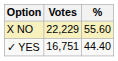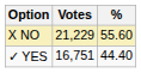 <table class="wikitable">
 <tr>
 <th>Option</th>
 <th>Votes</th>
 <th>%</th>
 </tr>
 <tr>
 <td style=background:#f8f1bd>X NO</td>
-<td style=background:#f8f1bd>22,229</td>
+<td style=background:#f8f1bd>21,229</td>
 <td style=background:#f8f1bd>55.60</td>
 </tr>
 <tr>
 <td>✓ YES</td>
 <td>16,751</td>
 <td>44.40</td>
 </tr>
 </table>
